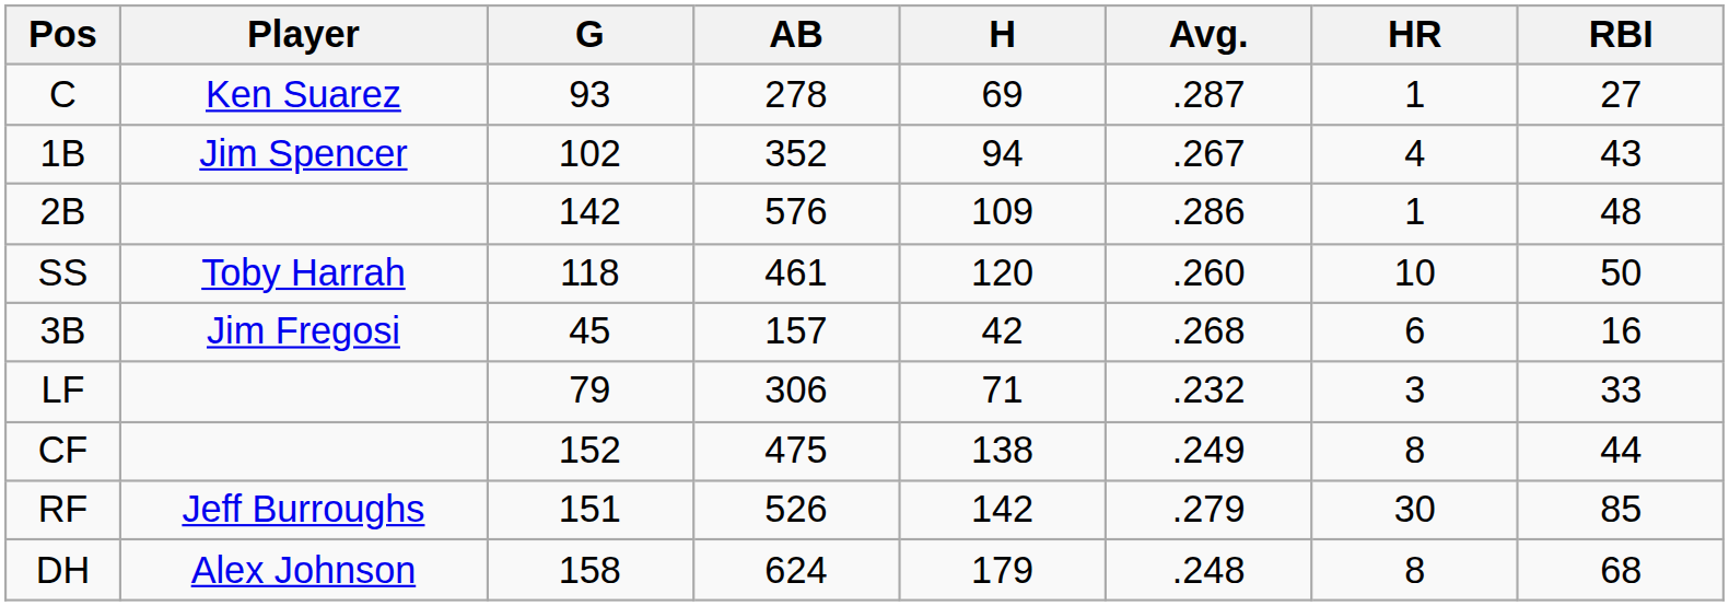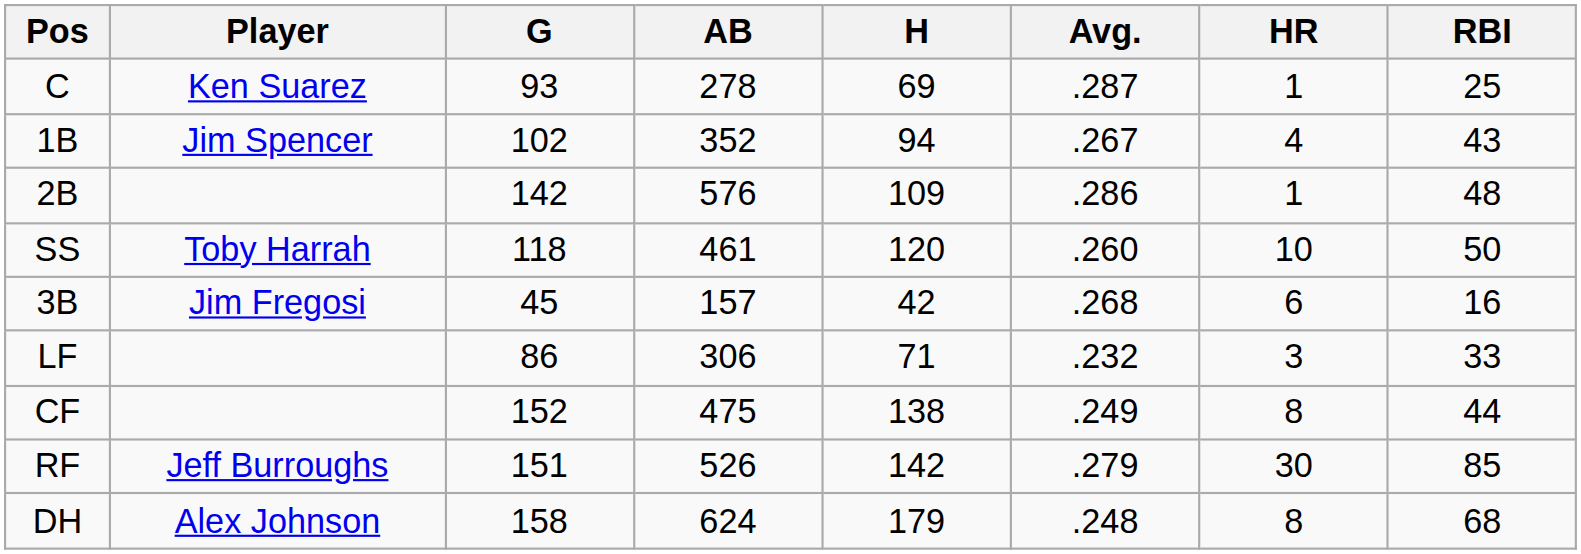 <table class="wikitable sortable">
 <tr>
 <th bgcolor="#DDDDFF" width="5%">Pos</th>
 <th bgcolor="#DDDDFF" width="16%">Player</th>
 <th bgcolor="#DDDDFF" width="9%">G</th>
 <th bgcolor="#DDDDFF" width="9%">AB</th>
 <th bgcolor="#DDDDFF" width="9%">H</th>
 <th bgcolor="#DDDDFF" width="9%">Avg.</th>
 <th bgcolor="#DDDDFF" width="9%">HR</th>
 <th bgcolor="#DDDDFF" width="9%">RBI</th>
 </tr>
 <tr align="center">
 <td>C</td>
 <td><a href='#'>Ken Suarez</a></td>
 <td>93</td>
 <td>278</td>
 <td>69</td>
 <td>.287</td>
 <td>1</td>
-<td>27</td>
+<td>25</td>
 </tr>
 <tr align=center>
 <td>1B</td>
 <td><a href='#'>Jim Spencer</a></td>
 <td>102</td>
 <td>352</td>
 <td>94</td>
 <td>.267</td>
 <td>4</td>
 <td>43</td>
 </tr>
 <tr align=center>
 <td>2B</td>
 <td></td>
 <td>142</td>
 <td>576</td>
 <td>109</td>
 <td>.286</td>
 <td>1</td>
 <td>48</td>
 </tr>
 <tr align="center">
 <td>SS</td>
 <td><a href='#'>Toby Harrah</a></td>
 <td>118</td>
 <td>461</td>
 <td>120</td>
 <td>.260</td>
 <td>10</td>
 <td>50</td>
 </tr>
 <tr align=center>
 <td>3B</td>
 <td><a href='#'>Jim Fregosi</a></td>
 <td>45</td>
 <td>157</td>
 <td>42</td>
 <td>.268</td>
 <td>6</td>
 <td>16</td>
 </tr>
 <tr align=center>
 <td>LF</td>
 <td></td>
-<td>79</td>
+<td>86</td>
 <td>306</td>
 <td>71</td>
 <td>.232</td>
 <td>3</td>
 <td>33</td>
 </tr>
 <tr align="center">
 <td>CF</td>
 <td></td>
 <td>152</td>
 <td>475</td>
 <td>138</td>
 <td>.249</td>
 <td>8</td>
 <td>44</td>
 </tr>
 <tr align="center">
 <td>RF</td>
 <td><a href='#'>Jeff Burroughs</a></td>
 <td>151</td>
 <td>526</td>
 <td>142</td>
 <td>.279</td>
 <td>30</td>
 <td>85</td>
 </tr>
 <tr align=center>
 <td>DH</td>
 <td><a href='#'>Alex Johnson</a></td>
 <td>158</td>
 <td>624</td>
 <td>179</td>
 <td>.248</td>
 <td>8</td>
 <td>68</td>
 </tr>
 </table>
